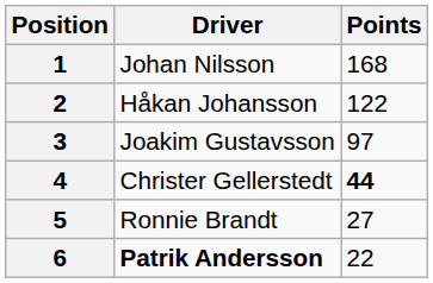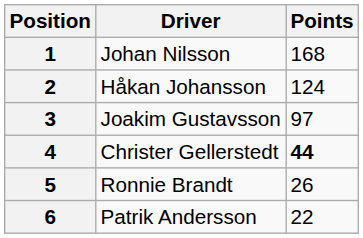 <table class="wikitable" style="font-size: 95%">
 <tr>
 <th>Position</th>
 <th>Driver</th>
 <th>Points</th>
 </tr>
 <tr>
 <th>1</th>
 <td>Johan Nilsson</td>
 <td>168</td>
 </tr>
 <tr>
 <th>2</th>
 <td>Håkan Johansson</td>
-<td>122</td>
+<td>124</td>
 </tr>
 <tr>
 <th>3</th>
 <td>Joakim Gustavsson</td>
 <td>97</td>
 </tr>
 <tr>
 <th>4</th>
 <td>Christer Gellerstedt</td>
 <td><strong>44</strong></td>
 </tr>
 <tr>
 <th>5</th>
 <td>Ronnie Brandt</td>
-<td>27</td>
+<td>26</td>
 </tr>
 <tr>
 <th>6</th>
-<td><strong>Patrik Andersson</strong></td>
+<td>Patrik Andersson</td>
 <td>22</td>
 </tr>
 </table>
